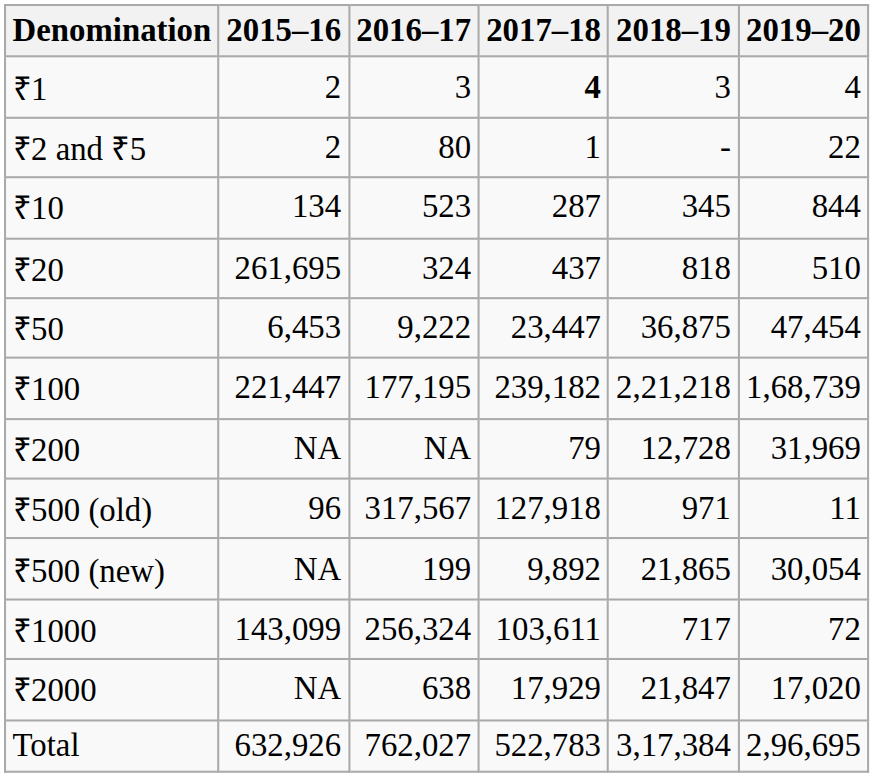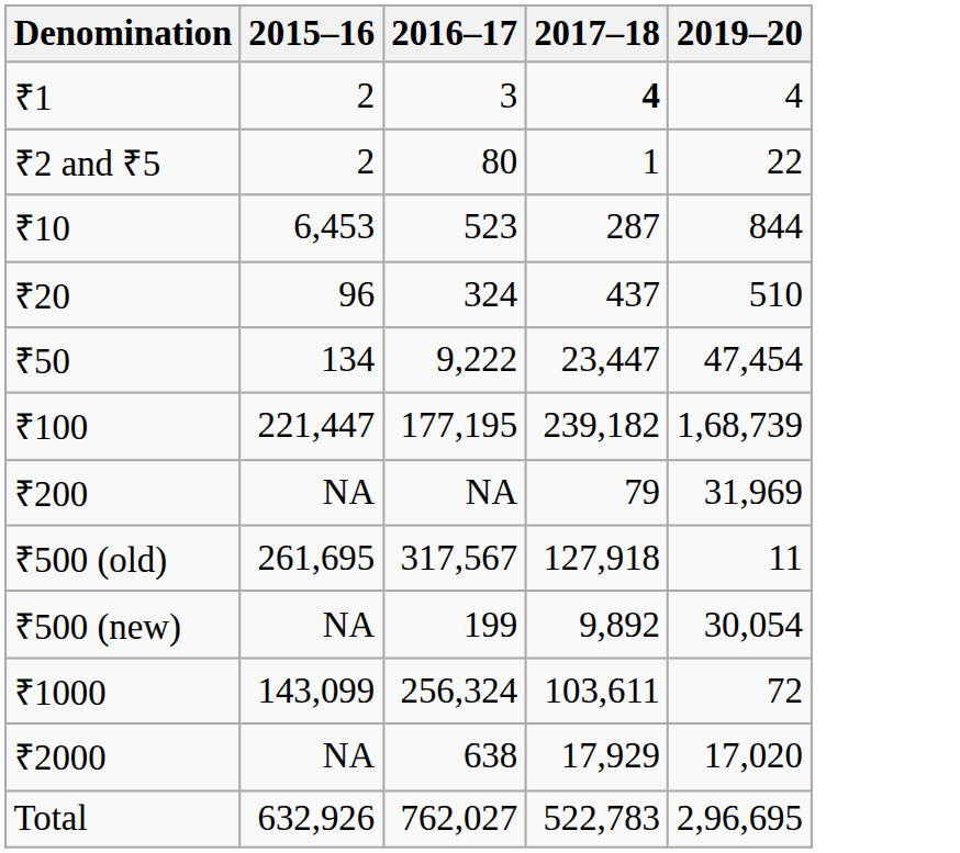 <table class="wikitable floatright">
 <tr>
 <th>Denomination</th>
 <th style="text-align:right">2015–16</th>
 <th style="text-align:right">2016–17</th>
 <th style="text-align:right">2017–18</th>
-<th style="text-align:right">2018–19</th>
 <th style="text-align:right">2019–20</th>
 </tr>
 <tr>
 <td>₹1</td>
 <td style="text-align:right">2</td>
 <td style="text-align:right">3</td>
 <td style="text-align:right"><strong>4</strong></td>
-<td style="text-align:right">3</td>
 <td style="text-align:right">4</td>
 </tr>
 <tr>
 <td>₹2 and ₹5</td>
 <td style="text-align:right">2</td>
 <td style="text-align:right">80</td>
 <td style="text-align:right">1</td>
-<td style="text-align:right">-</td>
 <td style="text-align:right">22</td>
 </tr>
 <tr>
 <td>₹10</td>
-<td style="text-align:right">134</td>
+<td style="text-align:right">6,453</td>
 <td style="text-align:right">523</td>
 <td style="text-align:right">287</td>
-<td style="text-align:right">345</td>
 <td style="text-align:right">844</td>
 </tr>
 <tr>
 <td>₹20</td>
-<td style="text-align:right">261,695</td>
+<td style="text-align:right">96</td>
 <td style="text-align:right">324</td>
 <td style="text-align:right">437</td>
-<td style="text-align:right">818</td>
 <td style="text-align:right">510</td>
 </tr>
 <tr>
 <td>₹50</td>
-<td style="text-align:right">6,453</td>
+<td style="text-align:right">134</td>
 <td style="text-align:right">9,222</td>
 <td style="text-align:right">23,447</td>
-<td style="text-align:right">36,875</td>
 <td style="text-align:right">47,454</td>
 </tr>
 <tr>
 <td>₹100</td>
 <td style="text-align:right">221,447</td>
 <td style="text-align:right">177,195</td>
 <td style="text-align:right">239,182</td>
-<td style="text-align:right">2,21,218</td>
 <td style="text-align:right">1,68,739</td>
 </tr>
 <tr>
 <td>₹200</td>
 <td style="text-align:right">NA</td>
 <td style="text-align:right">NA</td>
 <td style="text-align:right">79</td>
-<td style="text-align:right">12,728</td>
 <td style="text-align:right">31,969</td>
 </tr>
 <tr>
 <td>₹500 (old)</td>
-<td style="text-align:right">96</td>
+<td style="text-align:right">261,695</td>
 <td style="text-align:right">317,567</td>
 <td style="text-align:right">127,918</td>
-<td style="text-align:right">971</td>
 <td style="text-align:right">11</td>
 </tr>
 <tr>
 <td>₹500 (new)</td>
 <td style="text-align:right">NA</td>
 <td style="text-align:right">199</td>
 <td style="text-align:right">9,892</td>
-<td style="text-align:right">21,865</td>
 <td style="text-align:right">30,054</td>
 </tr>
 <tr>
 <td>₹1000</td>
 <td style="text-align:right">143,099</td>
 <td style="text-align:right">256,324</td>
 <td style="text-align:right">103,611</td>
-<td style="text-align:right">717</td>
 <td style="text-align:right">72</td>
 </tr>
 <tr>
 <td>₹2000</td>
 <td style="text-align:right">NA</td>
 <td style="text-align:right">638</td>
 <td style="text-align:right">17,929</td>
-<td style="text-align:right">21,847</td>
 <td style="text-align:right">17,020</td>
 </tr>
 <tr>
 <td>Total</td>
 <td style="text-align:right">632,926</td>
 <td style="text-align:right">762,027</td>
 <td style="text-align:right">522,783</td>
-<td style="text-align:right">3,17,384</td>
 <td style="text-align:right">2,96,695</td>
 </tr>
 </table>
